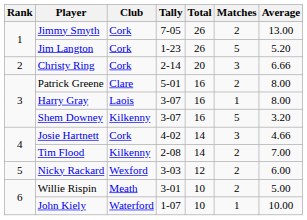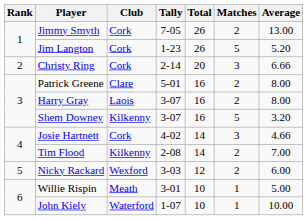 <table class="wikitable">
 <tr>
 <th>Rank</th>
 <th>Player</th>
 <th>Club</th>
 <th>Tally</th>
 <th>Total</th>
 <th>Matches</th>
 <th>Average</th>
 </tr>
 <tr>
 <td rowspan=2 align=center>1</td>
 <td><a href='#'>Jimmy Smyth</a></td>
 <td><a href='#'>Cork</a></td>
 <td align=center>7-05</td>
 <td align=center>26</td>
 <td align=center>2</td>
 <td align=center>13.00</td>
 </tr>
 <tr>
 <td><a href='#'>Jim Langton</a></td>
 <td><a href='#'>Cork</a></td>
 <td align=center>1-23</td>
 <td align=center>26</td>
 <td align=center>5</td>
 <td align=center>5.20</td>
 </tr>
 <tr>
 <td rowspan=1 align=center>2</td>
 <td><a href='#'>Christy Ring</a></td>
 <td><a href='#'>Cork</a></td>
 <td align=center>2-14</td>
 <td align=center>20</td>
 <td align=center>3</td>
 <td align=center>6.66</td>
 </tr>
 <tr>
 <td rowspan=3 align=center>3</td>
 <td>Patrick Greene</td>
 <td><a href='#'>Clare</a></td>
 <td align=center>5-01</td>
 <td align=center>16</td>
 <td align=center>2</td>
 <td align=center>8.00</td>
 </tr>
 <tr>
 <td><a href='#'>Harry Gray</a></td>
 <td><a href='#'>Laois</a></td>
 <td align=center>3-07</td>
 <td align=center>16</td>
-<td align=center>1</td>
+<td align=center>2</td>
 <td align=center>8.00</td>
 </tr>
 <tr>
 <td><a href='#'>Shem Downey</a></td>
 <td><a href='#'>Kilkenny</a></td>
 <td align=center>3-07</td>
 <td align=center>16</td>
 <td align=center>5</td>
 <td align=center>3.20</td>
 </tr>
 <tr>
 <td rowspan=2 align=center>4</td>
 <td><a href='#'>Josie Hartnett</a></td>
 <td><a href='#'>Cork</a></td>
 <td align=center>4-02</td>
 <td align=center>14</td>
 <td align=center>3</td>
 <td align=center>4.66</td>
 </tr>
 <tr>
 <td><a href='#'>Tim Flood</a></td>
 <td><a href='#'>Kilkenny</a></td>
 <td align=center>2-08</td>
 <td align=center>14</td>
 <td align=center>2</td>
 <td align=center>7.00</td>
 </tr>
 <tr>
 <td rowspan=1 align=center>5</td>
 <td><a href='#'>Nicky Rackard</a></td>
 <td><a href='#'>Wexford</a></td>
 <td align=center>3-03</td>
 <td align=center>12</td>
 <td align=center>2</td>
 <td align=center>6.00</td>
 </tr>
 <tr>
 <td rowspan=2 align=center>6</td>
 <td>Willie Rispin</td>
 <td><a href='#'>Meath</a></td>
 <td align=center>3-01</td>
 <td align=center>10</td>
-<td align=center>2</td>
+<td align=center>1</td>
 <td align=center>5.00</td>
 </tr>
 <tr>
 <td><a href='#'>John Kiely</a></td>
 <td><a href='#'>Waterford</a></td>
 <td align=center>1-07</td>
 <td align=center>10</td>
 <td align=center>1</td>
 <td align=center>10.00</td>
 </tr>
 </table>
